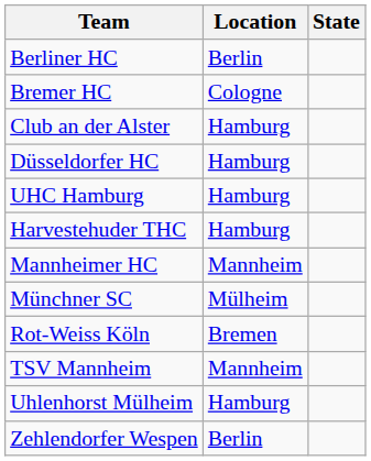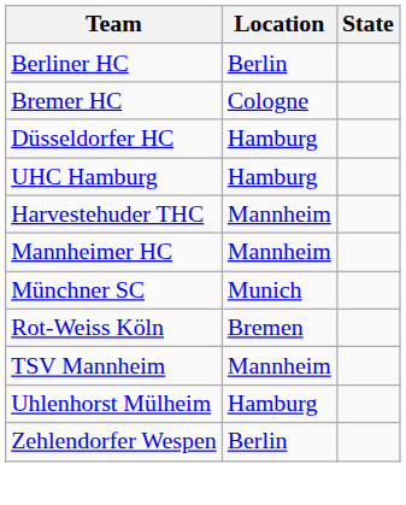 <table class="wikitable sortable">
 <tr>
 <th>Team</th>
 <th>Location</th>
 <th>State</th>
 </tr>
 <tr>
 <td><a href='#'>Berliner HC</a></td>
 <td><a href='#'>Berlin</a></td>
 <td></td>
 </tr>
 <tr>
 <td><a href='#'>Bremer HC</a></td>
 <td><a href='#'>Cologne</a></td>
 <td></td>
 </tr>
 <tr>
-<td><a href='#'>Club an der Alster</a></td>
-<td><a href='#'>Hamburg</a></td>
-<td></td>
-</tr>
-<tr>
 <td><a href='#'>Düsseldorfer HC</a></td>
 <td><a href='#'>Hamburg</a></td>
 <td></td>
 </tr>
 <tr>
 <td><a href='#'>UHC Hamburg</a></td>
 <td><a href='#'>Hamburg</a></td>
 <td></td>
 </tr>
 <tr>
 <td><a href='#'>Harvestehuder THC</a></td>
-<td><a href='#'>Hamburg</a></td>
+<td><a href='#'>Mannheim</a></td>
 <td></td>
 </tr>
 <tr>
 <td><a href='#'>Mannheimer HC</a></td>
 <td><a href='#'>Mannheim</a></td>
 <td></td>
 </tr>
 <tr>
 <td><a href='#'>Münchner SC</a></td>
-<td><a href='#'>Mülheim</a></td>
+<td><a href='#'>Munich</a></td>
 <td></td>
 </tr>
 <tr>
 <td><a href='#'>Rot-Weiss Köln</a></td>
 <td><a href='#'>Bremen</a></td>
 <td></td>
 </tr>
 <tr>
 <td><a href='#'>TSV Mannheim</a></td>
 <td><a href='#'>Mannheim</a></td>
 <td></td>
 </tr>
 <tr>
 <td><a href='#'>Uhlenhorst Mülheim</a></td>
 <td><a href='#'>Hamburg</a></td>
 <td></td>
 </tr>
 <tr>
 <td><a href='#'>Zehlendorfer Wespen</a></td>
 <td><a href='#'>Berlin</a></td>
 <td></td>
 </tr>
 </table>
